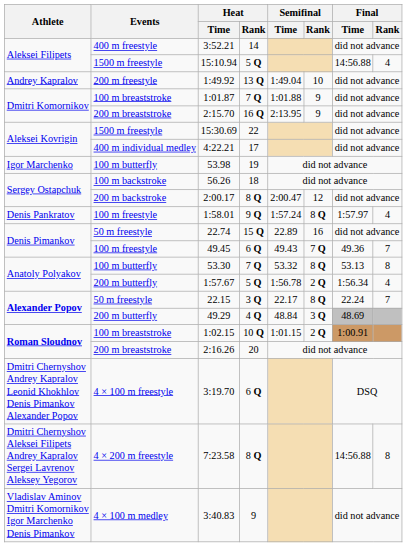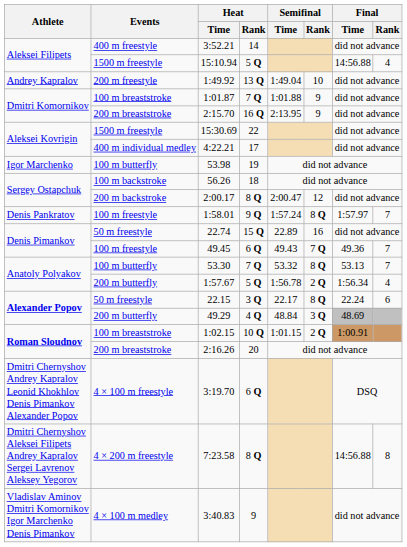 <table class=wikitable style="font-size:90%">
 <tr>
 <th rowspan="2">Athlete</th>
 <th rowspan="2">Events</th>
 <th colspan="2">Heat</th>
 <th colspan="2">Semifinal</th>
 <th colspan="2">Final</th>
 </tr>
 <tr>
 <th>Time</th>
 <th>Rank</th>
 <th>Time</th>
 <th>Rank</th>
 <th>Time</th>
 <th>Rank</th>
 </tr>
 <tr>
 <td rowspan="2"><a href='#'>Aleksei Filipets</a></td>
 <td><a href='#'>400 m freestyle</a></td>
 <td align="center">3:52.21</td>
 <td align="center">14</td>
 <td colspan="2" bgcolor="wheat"></td>
 <td align=center colspan="2">did not advance</td>
 </tr>
 <tr>
 <td><a href='#'>1500 m freestyle</a></td>
 <td align="center">15:10.94</td>
 <td align="center">5 <strong>Q</strong></td>
 <td colspan="2" bgcolor="wheat"></td>
 <td align="center">14:56.88</td>
 <td align="center">4</td>
 </tr>
 <tr>
 <td><a href='#'>Andrey Kapralov</a></td>
 <td><a href='#'>200 m freestyle</a></td>
 <td align="center">1:49.92</td>
 <td align="center">13 <strong>Q</strong></td>
 <td align="center">1:49.04</td>
 <td align="center">10</td>
 <td align=center colspan="2">did not advance</td>
 </tr>
 <tr>
 <td rowspan="2"><a href='#'>Dmitri Komornikov</a></td>
 <td><a href='#'>100 m breaststroke</a></td>
 <td align="center">1:01.87</td>
 <td align="center">7 <strong>Q</strong></td>
 <td align="center">1:01.88</td>
 <td align="center">9</td>
 <td align=center colspan="2">did not advance</td>
 </tr>
 <tr>
 <td><a href='#'>200 m breaststroke</a></td>
 <td align="center">2:15.70</td>
 <td align="center">16 <strong>Q</strong></td>
 <td align="center">2:13.95</td>
 <td align="center">9</td>
 <td align=center colspan="2">did not advance</td>
 </tr>
 <tr>
 <td rowspan="2"><a href='#'>Aleksei Kovrigin</a></td>
 <td><a href='#'>1500 m freestyle</a></td>
 <td align="center">15:30.69</td>
 <td align="center">22</td>
 <td colspan="2" bgcolor="wheat"></td>
 <td align=center colspan="2">did not advance</td>
 </tr>
 <tr>
 <td><a href='#'>400 m individual medley</a></td>
 <td align="center">4:22.21</td>
 <td align="center">17</td>
 <td colspan="2" bgcolor="wheat"></td>
 <td align=center colspan="2">did not advance</td>
 </tr>
 <tr>
 <td><a href='#'>Igor Marchenko</a></td>
 <td><a href='#'>100 m butterfly</a></td>
 <td align="center">53.98</td>
 <td align="center">19</td>
 <td align=center colspan="4">did not advance</td>
 </tr>
 <tr>
 <td rowspan="2"><a href='#'>Sergey Ostapchuk</a></td>
 <td><a href='#'>100 m backstroke</a></td>
 <td align="center">56.26</td>
 <td align="center">18</td>
 <td align=center colspan="4">did not advance</td>
 </tr>
 <tr>
 <td><a href='#'>200 m backstroke</a></td>
 <td align="center">2:00.17</td>
 <td align="center">8 <strong>Q</strong></td>
 <td align="center">2:00.47</td>
 <td align="center">12</td>
 <td align=center colspan="2">did not advance</td>
 </tr>
 <tr>
 <td><a href='#'>Denis Pankratov</a></td>
 <td><a href='#'>100 m freestyle</a></td>
 <td align="center">1:58.01</td>
 <td align="center">9 <strong>Q</strong></td>
 <td align="center">1:57.24</td>
 <td align="center">8 <strong>Q</strong></td>
 <td align="center">1:57.97</td>
-<td align="center">4</td>
+<td align="center">7</td>
 </tr>
 <tr>
 <td rowspan="2"><a href='#'>Denis Pimankov</a></td>
 <td><a href='#'>50 m freestyle</a></td>
 <td align="center">22.74</td>
 <td align="center">15 <strong>Q</strong></td>
 <td align="center">22.89</td>
 <td align="center">16</td>
 <td align=center colspan="2">did not advance</td>
 </tr>
 <tr>
 <td><a href='#'>100 m freestyle</a></td>
 <td align="center">49.45</td>
 <td align="center">6 <strong>Q</strong></td>
 <td align="center">49.43</td>
 <td align="center">7 <strong>Q</strong></td>
 <td align="center">49.36</td>
 <td align="center">7</td>
 </tr>
 <tr>
 <td rowspan="2"><a href='#'>Anatoly Polyakov</a></td>
 <td><a href='#'>100 m butterfly</a></td>
 <td align="center">53.30</td>
 <td align="center">7 <strong>Q</strong></td>
 <td align="center">53.32</td>
 <td align="center">8 <strong>Q</strong></td>
 <td align="center">53.13</td>
-<td align="center">8</td>
+<td align="center">7</td>
 </tr>
 <tr>
 <td><a href='#'>200 m butterfly</a></td>
 <td align="center">1:57.67</td>
 <td align="center">5 <strong>Q</strong></td>
 <td align="center">1:56.78</td>
 <td align="center">2 <strong>Q</strong></td>
 <td align="center">1:56.34</td>
 <td align="center">4</td>
 </tr>
 <tr>
 <td rowspan="2"><strong><a href='#'>Alexander Popov</a></strong></td>
 <td><a href='#'>50 m freestyle</a></td>
 <td align="center">22.15</td>
 <td align="center">3 <strong>Q</strong></td>
 <td align="center">22.17</td>
 <td align="center">8 <strong>Q</strong></td>
 <td align="center">22.24</td>
-<td align="center">7</td>
+<td align="center">6</td>
 </tr>
 <tr>
 <td><a href='#'>200 m butterfly</a></td>
 <td align="center">49.29</td>
 <td align="center">4 <strong>Q</strong></td>
 <td align="center">48.84</td>
 <td align="center">3 <strong>Q</strong></td>
 <td align="center" bgcolor=silver>48.69</td>
 <td align="center" bgcolor=silver></td>
 </tr>
 <tr>
 <td rowspan="2"><strong><a href='#'>Roman Sloudnov</a></strong></td>
 <td><a href='#'>100 m breaststroke</a></td>
 <td align="center">1:02.15</td>
 <td align="center">10 <strong>Q</strong></td>
 <td align="center">1:01.15</td>
 <td align="center">2 <strong>Q</strong></td>
 <td align="center" bgcolor=cc9966>1:00.91</td>
 <td align="center" bgcolor=cc9966></td>
 </tr>
 <tr>
 <td><a href='#'>200 m breaststroke</a></td>
 <td align="center">2:16.26</td>
 <td align="center">20</td>
 <td align=center colspan="4">did not advance</td>
 </tr>
 <tr>
 <td><a href='#'>Dmitri Chernyshov</a><br><a href='#'>Andrey Kapralov</a><br><a href='#'>Leonid Khokhlov</a><br><a href='#'>Denis Pimankov</a><br><a href='#'>Alexander Popov</a></td>
 <td><a href='#'>4 × 100 m freestyle</a></td>
 <td align="center">3:19.70</td>
 <td align="center">6 <strong>Q</strong></td>
 <td colspan="2" bgcolor="wheat"></td>
 <td colspan="2" align="center">DSQ</td>
 </tr>
 <tr>
 <td><a href='#'>Dmitri Chernyshov</a><br><a href='#'>Aleksei Filipets</a><br><a href='#'>Andrey Kapralov</a><br><a href='#'>Sergei Lavrenov</a><br><a href='#'>Aleksey Yegorov</a></td>
 <td><a href='#'>4 × 200 m freestyle</a></td>
 <td align="center">7:23.58</td>
 <td align="center">8 <strong>Q</strong></td>
 <td colspan="2" bgcolor="wheat"></td>
 <td align="center">14:56.88</td>
 <td align="center">8</td>
 </tr>
 <tr>
 <td><a href='#'>Vladislav Aminov</a><br><a href='#'>Dmitri Komornikov</a><br><a href='#'>Igor Marchenko</a><br><a href='#'>Denis Pimankov</a></td>
 <td><a href='#'>4 × 100 m medley</a></td>
 <td align="center">3:40.83</td>
 <td align="center">9</td>
 <td colspan="2" bgcolor="wheat"></td>
 <td align=center colspan="2">did not advance</td>
 </tr>
 </table>
